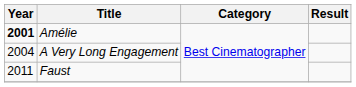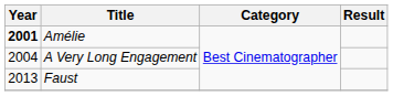 <table class="wikitable">
 <tr>
 <th>Year</th>
 <th>Title</th>
 <th>Category</th>
 <th>Result</th>
 </tr>
 <tr>
 <td><strong>2001</strong></td>
 <td><em>Amélie</em></td>
 <td rowspan=3><a href='#'>Best Cinematographer</a></td>
 <td></td>
 </tr>
 <tr>
 <td>2004</td>
 <td><em>A Very Long Engagement</em></td>
 <td></td>
 </tr>
 <tr>
-<td>2011</td>
+<td>2013</td>
 <td><em>Faust</em></td>
 <td></td>
 </tr>
 <tr>
 </tr>
 </table>
